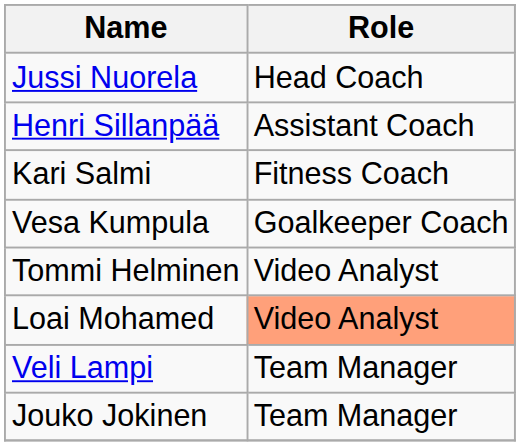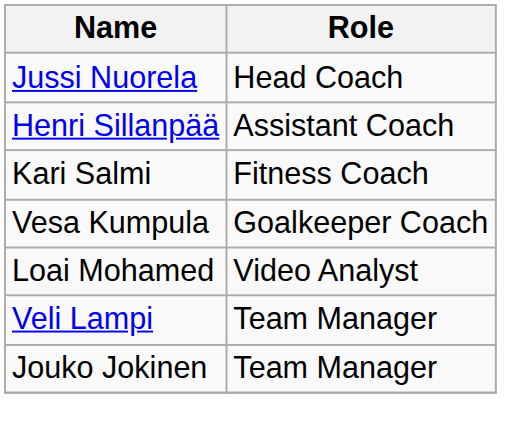 <table class="wikitable">
 <tr>
 <th>Name</th>
 <th>Role</th>
 </tr>
 <tr>
 <td> <a href='#'>Jussi Nuorela</a></td>
 <td>Head Coach</td>
 </tr>
 <tr>
 <td> <a href='#'>Henri Sillanpää</a></td>
 <td>Assistant Coach</td>
 </tr>
 <tr>
 <td> Kari Salmi</td>
 <td>Fitness Coach</td>
 </tr>
 <tr>
 <td> Vesa Kumpula</td>
 <td>Goalkeeper Coach</td>
 </tr>
 <tr>
-<td> Tommi Helminen</td>
+<td> Loai Mohamed</td>
 <td>Video Analyst</td>
-</tr>
-<tr>
-<td> Loai Mohamed</td>
-<td style="background: lightsalmon;">Video Analyst</td>
 </tr>
 <tr>
 <td> <a href='#'>Veli Lampi</a></td>
 <td>Team Manager</td>
 </tr>
 <tr>
 <td> Jouko Jokinen</td>
 <td>Team Manager</td>
 </tr>
 <tr>
 </tr>
 </table>
